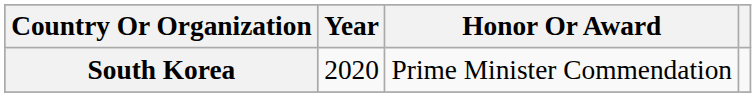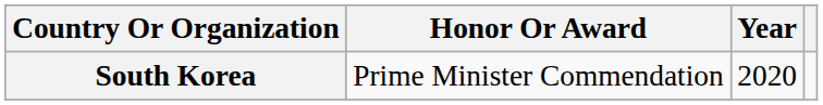 <table class="wikitable plainrowheaders sortable">
 <tr>
 <th scope="col">Country Or Organization</th>
+<th scope="col">Honor Or Award</th>
 <th scope="col">Year</th>
-<th scope="col">Honor Or Award</th>
 <th scope="col" class="unsortable"></th>
 </tr>
 <tr>
 <th scope="row">South Korea</th>
+<td>Prime Minister Commendation</td>
 <td style="text-align:center">2020</td>
-<td>Prime Minister Commendation</td>
 <td style="text-align:center"></td>
 </tr>
 </table>
